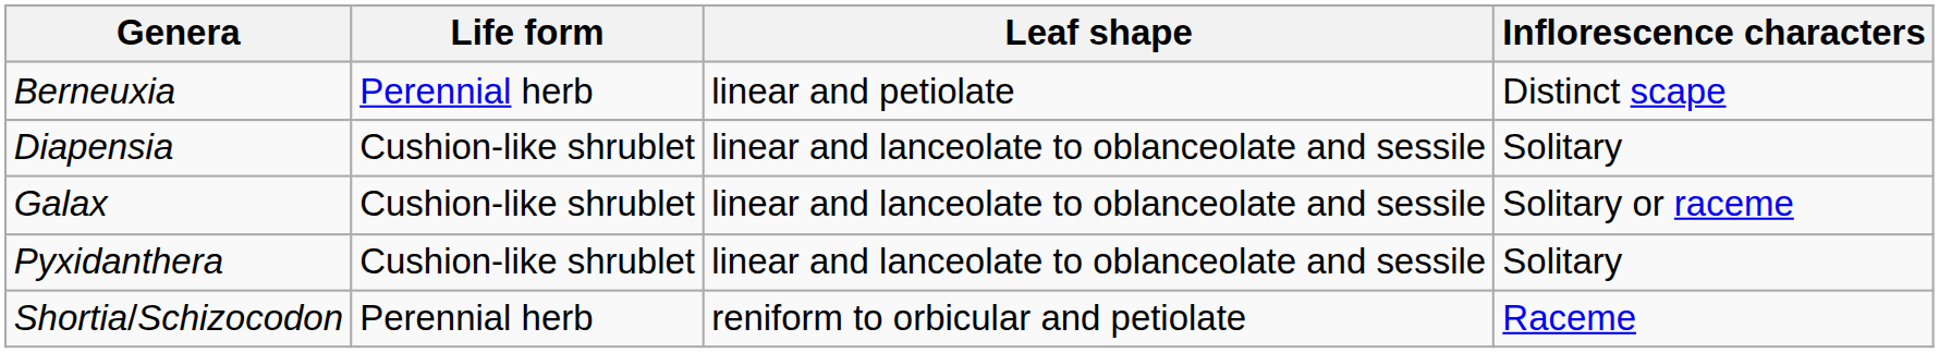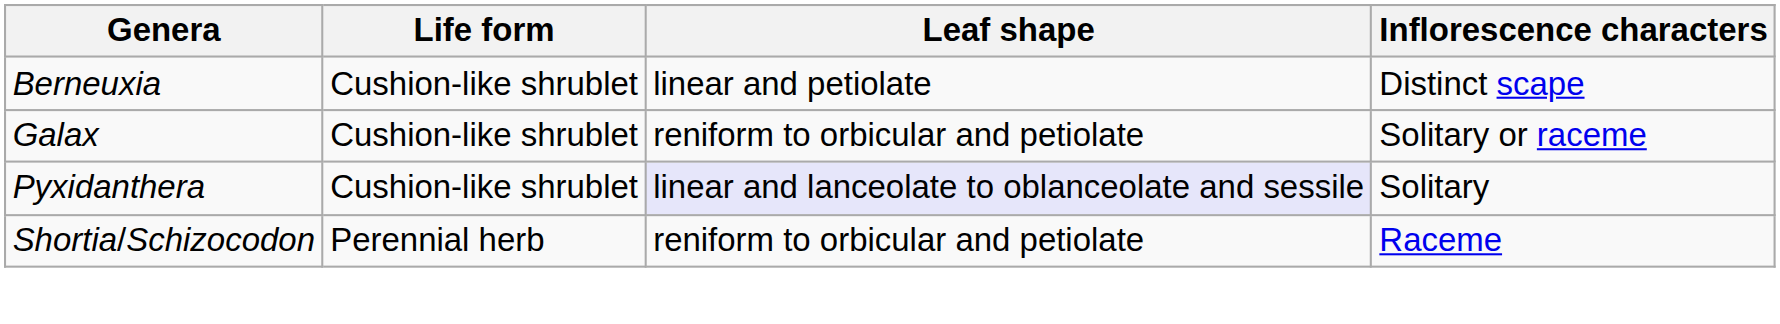 <table class="wikitable">
 <tr>
 <th>Genera</th>
 <th>Life form</th>
 <th>Leaf shape</th>
 <th>Inflorescence characters</th>
 </tr>
 <tr>
 <td><em>Berneuxia</em></td>
-<td><a href='#'>Perennial</a> herb</td>
+<td>Cushion-like shrublet</td>
 <td>linear and petiolate</td>
 <td>Distinct <a href='#'>scape</a></td>
 </tr>
 <tr>
-<td><em>Diapensia</em></td>
-<td>Cushion-like shrublet</td>
-<td>linear and lanceolate to oblanceolate and sessile</td>
-<td>Solitary</td>
-</tr>
-<tr>
 <td><em>Galax</em></td>
 <td>Cushion-like shrublet</td>
-<td>linear and lanceolate to oblanceolate and sessile</td>
+<td>reniform to orbicular and petiolate</td>
 <td>Solitary or <a href='#'>raceme</a></td>
 </tr>
 <tr>
 <td><em>Pyxidanthera</em></td>
 <td>Cushion-like shrublet</td>
-<td>linear and lanceolate to oblanceolate and sessile</td>
+<td style="background: lavender;">linear and lanceolate to oblanceolate and sessile</td>
 <td>Solitary</td>
 </tr>
 <tr>
 <td><em>Shortia</em>/<em>Schizocodon</em></td>
 <td>Perennial herb</td>
 <td>reniform to orbicular and petiolate</td>
 <td><a href='#'>Raceme</a></td>
 </tr>
 </table>
